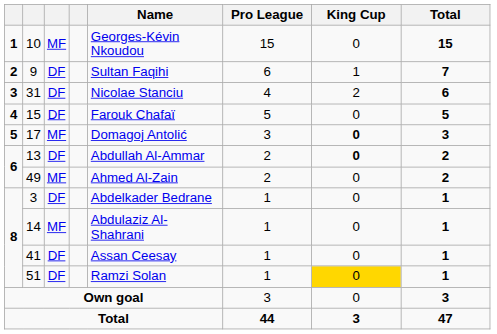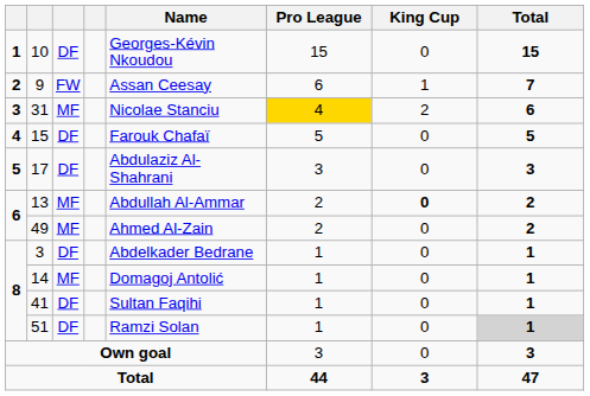 <table class="wikitable" style="text-align:center">
 <tr>
 <th width=15></th>
 <th width=15></th>
 <th width=15></th>
 <th width=15></th>
 <th width=155>Name</th>
 <th width=100>Pro League</th>
 <th width=100>King Cup</th>
 <th width=100>Total</th>
 </tr>
 <tr>
 <td><strong>1</strong></td>
 <td>10</td>
-<td><a href='#'>MF</a></td>
+<td><a href='#'>DF</a></td>
 <td></td>
 <td align=left><a href='#'>Georges-Kévin Nkoudou</a></td>
 <td>15</td>
 <td>0</td>
 <td><strong>15</strong></td>
 </tr>
 <tr>
 <td><strong>2</strong></td>
 <td>9</td>
-<td><a href='#'>DF</a></td>
+<td><a href='#'>FW</a></td>
 <td></td>
-<td align=left><a href='#'>Sultan Faqihi</a></td>
+<td align=left><a href='#'>Assan Ceesay</a></td>
 <td>6</td>
 <td>1</td>
 <td><strong>7</strong></td>
 </tr>
 <tr>
 <td><strong>3</strong></td>
 <td>31</td>
-<td><a href='#'>DF</a></td>
+<td><a href='#'>MF</a></td>
 <td></td>
 <td align=left><a href='#'>Nicolae Stanciu</a></td>
-<td>4</td>
+<td style="background: gold;">4</td>
 <td>2</td>
 <td><strong>6</strong></td>
 </tr>
 <tr>
 <td><strong>4</strong></td>
 <td>15</td>
 <td><a href='#'>DF</a></td>
 <td></td>
 <td align=left><a href='#'>Farouk Chafaï</a></td>
 <td>5</td>
 <td>0</td>
 <td><strong>5</strong></td>
 </tr>
 <tr>
 <td><strong>5</strong></td>
 <td>17</td>
-<td><a href='#'>MF</a></td>
+<td><a href='#'>DF</a></td>
 <td></td>
-<td align=left><a href='#'>Domagoj Antolić</a></td>
+<td align=left><a href='#'>Abdulaziz Al-Shahrani</a></td>
 <td>3</td>
-<td><strong>0</strong></td>
+<td>0</td>
 <td><strong>3</strong></td>
 </tr>
 <tr>
 <td rowspan=2><strong>6</strong></td>
 <td>13</td>
-<td><a href='#'>DF</a></td>
+<td><a href='#'>MF</a></td>
 <td></td>
 <td align=left><a href='#'>Abdullah Al-Ammar</a></td>
 <td>2</td>
 <td><strong>0</strong></td>
 <td><strong>2</strong></td>
 </tr>
 <tr>
 <td>49</td>
 <td><a href='#'>MF</a></td>
 <td></td>
 <td align=left><a href='#'>Ahmed Al-Zain</a></td>
 <td>2</td>
 <td>0</td>
 <td><strong>2</strong></td>
 </tr>
 <tr>
 <td rowspan=4><strong>8</strong></td>
 <td>3</td>
 <td><a href='#'>DF</a></td>
 <td></td>
 <td align=left><a href='#'>Abdelkader Bedrane</a></td>
 <td>1</td>
 <td>0</td>
 <td><strong>1</strong></td>
 </tr>
 <tr>
 <td>14</td>
 <td><a href='#'>MF</a></td>
 <td></td>
-<td align=left><a href='#'>Abdulaziz Al-Shahrani</a></td>
+<td align=left><a href='#'>Domagoj Antolić</a></td>
 <td>1</td>
 <td>0</td>
 <td><strong>1</strong></td>
 </tr>
 <tr>
 <td>41</td>
 <td><a href='#'>DF</a></td>
 <td></td>
-<td align=left><a href='#'>Assan Ceesay</a></td>
+<td align=left><a href='#'>Sultan Faqihi</a></td>
 <td>1</td>
 <td>0</td>
 <td><strong>1</strong></td>
 </tr>
 <tr>
 <td>51</td>
 <td><a href='#'>DF</a></td>
 <td></td>
 <td align=left><a href='#'>Ramzi Solan</a></td>
 <td>1</td>
-<td style="background: gold;">0</td>
-<td><strong>1</strong></td>
+<td>0</td>
+<td style="background: lightgrey;"><strong>1</strong></td>
 </tr>
 <tr>
 <td colspan=5><strong>Own goal</strong></td>
 <td>3</td>
 <td>0</td>
 <td><strong>3</strong></td>
 </tr>
 <tr>
 <td colspan=5><strong>Total</strong></td>
 <td><strong>44</strong></td>
 <td><strong>3</strong></td>
 <td><strong>47</strong></td>
 </tr>
 </table>
